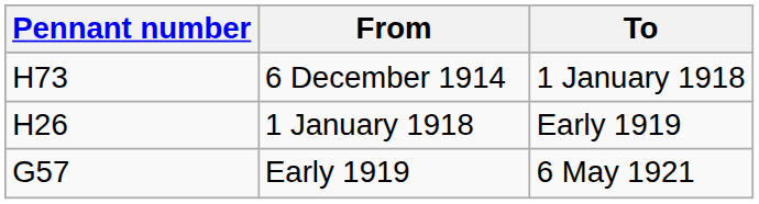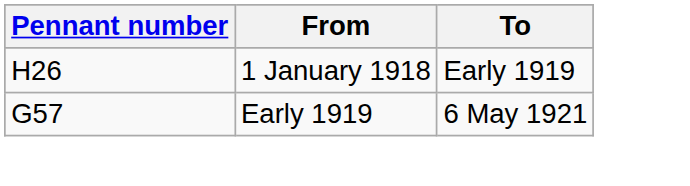 <table class="wikitable" style="text-align:left">
 <tr>
 <th><a href='#'>Pennant number</a></th>
 <th>From</th>
 <th>To</th>
-</tr>
-<tr>
-<td>H73</td>
-<td>6 December 1914  </td>
-<td>1 January 1918</td>
 </tr>
 <tr>
 <td>H26</td>
 <td>1 January 1918</td>
 <td>Early 1919</td>
 </tr>
 <tr>
 <td>G57</td>
 <td>Early 1919</td>
 <td>6 May 1921</td>
 </tr>
 </table>
